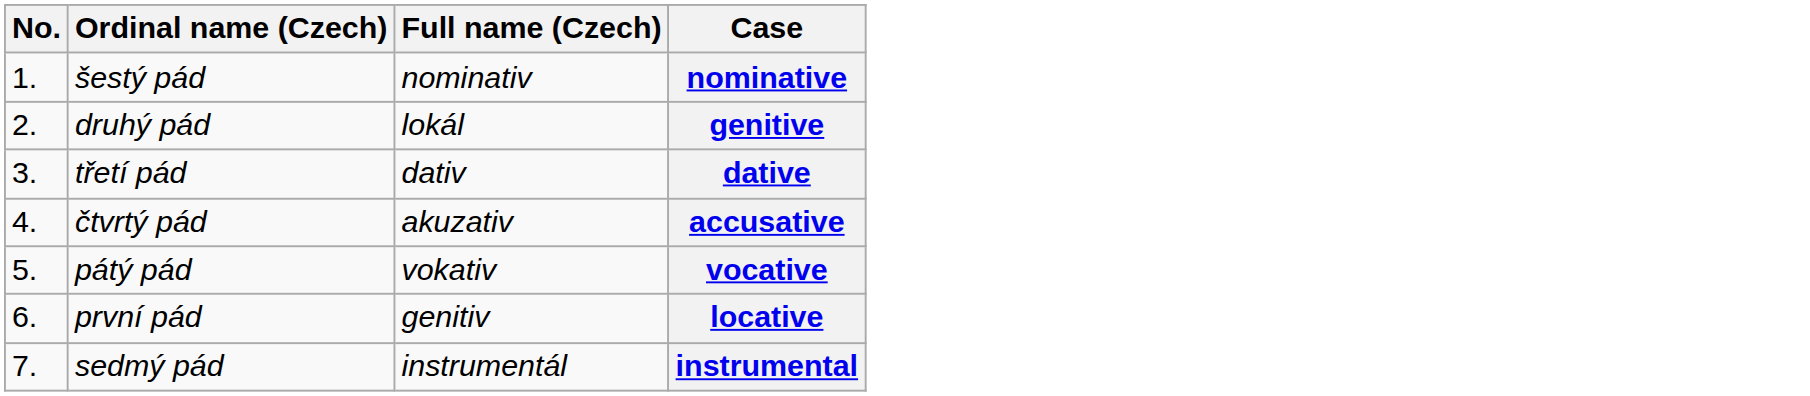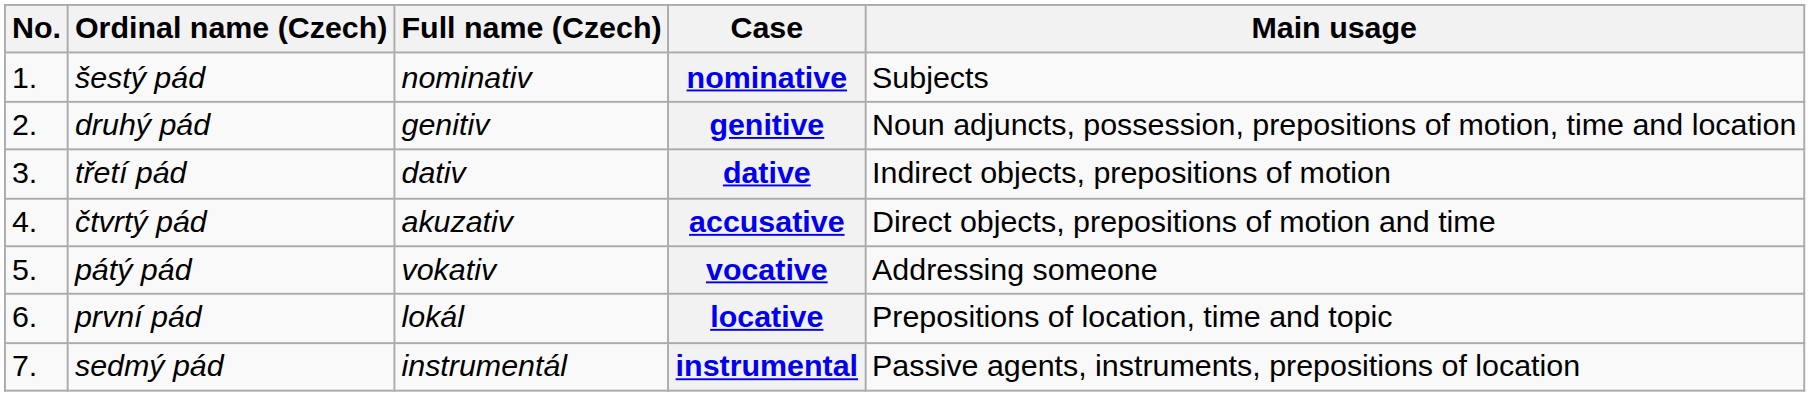 <table class="wikitable plainrowheaders">
 <tr>
 <th scope="col">No.</th>
 <th scope="col">Ordinal name (Czech)</th>
 <th scope="col">Full name (Czech)</th>
 <th scope="col">Case</th>
+<th scope="col">Main usage</th>
 </tr>
 <tr>
 <td>1.</td>
 <td><em>šestý pád</em></td>
 <td><em>nominativ</em></td>
 <th scope="row"><a href='#'>nominative</a></th>
+<td>Subjects</td>
 </tr>
 <tr>
 <td>2.</td>
 <td><em>druhý pád</em></td>
-<td><em>lokál</em></td>
+<td><em>genitiv</em></td>
 <th scope="row"><a href='#'>genitive</a></th>
+<td>Noun adjuncts, possession, prepositions of motion, time and location</td>
 </tr>
 <tr>
 <td>3.</td>
 <td><em>třetí pád</em></td>
 <td><em>dativ</em></td>
 <th scope="row"><a href='#'>dative</a></th>
+<td>Indirect objects, prepositions of motion</td>
 </tr>
 <tr>
 <td>4.</td>
 <td><em>čtvrtý pád</em></td>
 <td><em>akuzativ</em></td>
 <th scope="row"><a href='#'>accusative</a></th>
+<td>Direct objects, prepositions of motion and time</td>
 </tr>
 <tr>
 <td>5.</td>
 <td><em>pátý pád</em></td>
 <td><em>vokativ</em></td>
 <th scope="row"><a href='#'>vocative</a></th>
+<td>Addressing someone</td>
 </tr>
 <tr>
 <td>6.</td>
 <td><em>první pád</em></td>
-<td><em>genitiv</em></td>
+<td><em>lokál</em></td>
 <th scope="row"><a href='#'>locative</a></th>
+<td>Prepositions of location, time and topic</td>
 </tr>
 <tr>
 <td>7.</td>
 <td><em>sedmý pád</em></td>
 <td><em>instrumentál</em></td>
 <th scope="row"><a href='#'>instrumental</a></th>
+<td>Passive agents, instruments, prepositions of location</td>
 </tr>
 </table>
